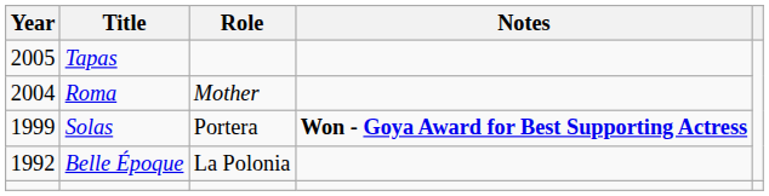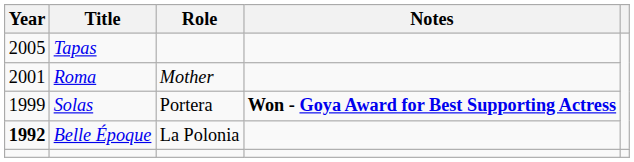 <table class="wikitable sortable">
 <tr>
 <th>Year</th>
 <th>Title</th>
 <th>Role</th>
 <th class="unsortable">Notes</th>
 <th class="unsortable"></th>
 </tr>
 <tr>
 <td>2005</td>
 <td><em><a href='#'>Tapas</a></em></td>
 <td></td>
 <td></td>
 </tr>
 <tr>
-<td>2004</td>
+<td>2001</td>
 <td><em><a href='#'>Roma</a></em></td>
 <td><em>Mother</em></td>
 <td></td>
 </tr>
 <tr>
 <td>1999</td>
 <td><em><a href='#'>Solas</a></em></td>
 <td>Portera</td>
 <td><strong>Won - <a href='#'>Goya Award for Best Supporting Actress</a></strong></td>
 </tr>
 <tr>
-<td>1992</td>
+<td><strong>1992</strong></td>
 <td><em><a href='#'>Belle Époque</a></em></td>
 <td>La Polonia</td>
 <td></td>
 </tr>
 <tr>
 <td></td>
 <td></td>
 <td></td>
 <td></td>
 <td></td>
 </tr>
 </table>
